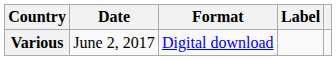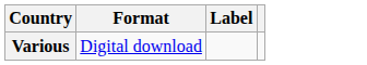 <table class="wikitable plainrowheaders" border="1">
 <tr>
 <th scope="col">Country</th>
-<th scope="col">Date</th>
 <th scope="col">Format</th>
 <th scope="col">Label</th>
 <th scope="col"></th>
 </tr>
 <tr>
 <th scope="row">Various</th>
-<td>June 2, 2017</td>
 <td><a href='#'>Digital download</a></td>
 <td></td>
 <td align="center"></td>
 </tr>
 </table>
